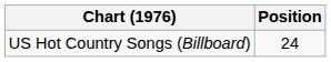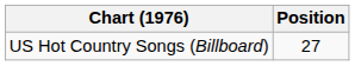 <table class="wikitable">
 <tr>
 <th>Chart (1976)</th>
 <th>Position</th>
 </tr>
 <tr>
 <td>US Hot Country Songs (<em>Billboard</em>)</td>
-<td align="center">24</td>
+<td align="center">27</td>
 </tr>
 </table>
